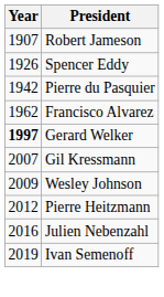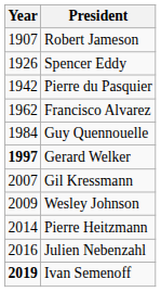 <table class="wikitable">
 <tr>
 <th>Year</th>
 <th>President</th>
 </tr>
 <tr>
 <td>1907</td>
 <td>Robert Jameson</td>
 </tr>
 <tr>
 <td>1926</td>
 <td>Spencer Eddy</td>
 </tr>
 <tr>
 <td>1942</td>
 <td>Pierre du Pasquier</td>
 </tr>
 <tr>
 <td>1962</td>
 <td>Francisco Alvarez</td>
 </tr>
 <tr>
+<td>1984</td>
+<td>Guy Quennouelle</td>
+</tr>
+<tr>
 <td><strong>1997</strong></td>
 <td>Gerard Welker</td>
 </tr>
 <tr>
 <td>2007</td>
 <td>Gil Kressmann</td>
 </tr>
 <tr>
 <td>2009</td>
 <td>Wesley Johnson</td>
 </tr>
 <tr>
-<td>2012</td>
+<td>2014</td>
 <td>Pierre Heitzmann</td>
 </tr>
 <tr>
 <td>2016</td>
 <td>Julien Nebenzahl</td>
 </tr>
 <tr>
-<td>2019</td>
+<td><strong>2019</strong></td>
 <td>Ivan Semenoff</td>
 </tr>
 </table>
